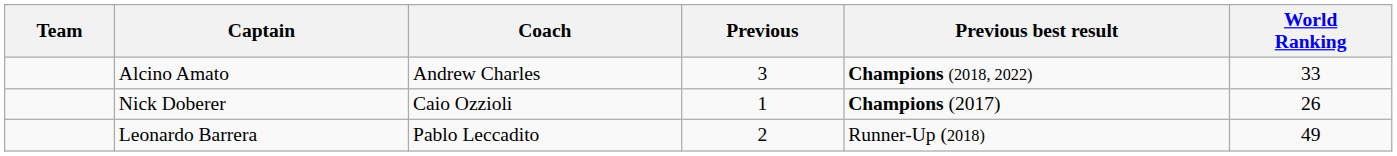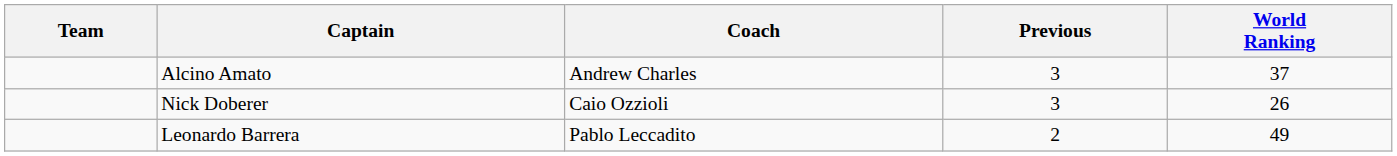 <table class="wikitable plainrowheaders" style="width:90%;">
 <tr>
 <th scope="col">Team</th>
 <th scope="col">Captain</th>
 <th scope="col">Coach</th>
 <th scope="col">Previous<br></th>
-<th scope="col">Previous best result</th>
 <th scope="col"><a href='#'>World</a><br><a href='#'>Ranking</a></th>
 </tr>
 <tr>
 <td></td>
 <td>Alcino Amato</td>
 <td>Andrew Charles</td>
 <td style="text-align:center;">3</td>
-<td><strong>Champions</strong> <small>(2018, 2022)</small></td>
-<td style="text-align:center;">33</td>
+<td style="text-align:center;">37</td>
 </tr>
 <tr>
 <td></td>
 <td>Nick Doberer</td>
 <td>Caio Ozzioli</td>
-<td style="text-align:center;">1</td>
-<td><strong>Champions</strong> (2017)</td>
+<td style="text-align:center;">3</td>
 <td style="text-align:center;">26</td>
 </tr>
 <tr>
 <td></td>
 <td>Leonardo Barrera</td>
 <td>Pablo Leccadito</td>
 <td style="text-align:center;">2</td>
-<td>Runner-Up (<small>2018)</small></td>
 <td style="text-align:center;">49</td>
 </tr>
 </table>
